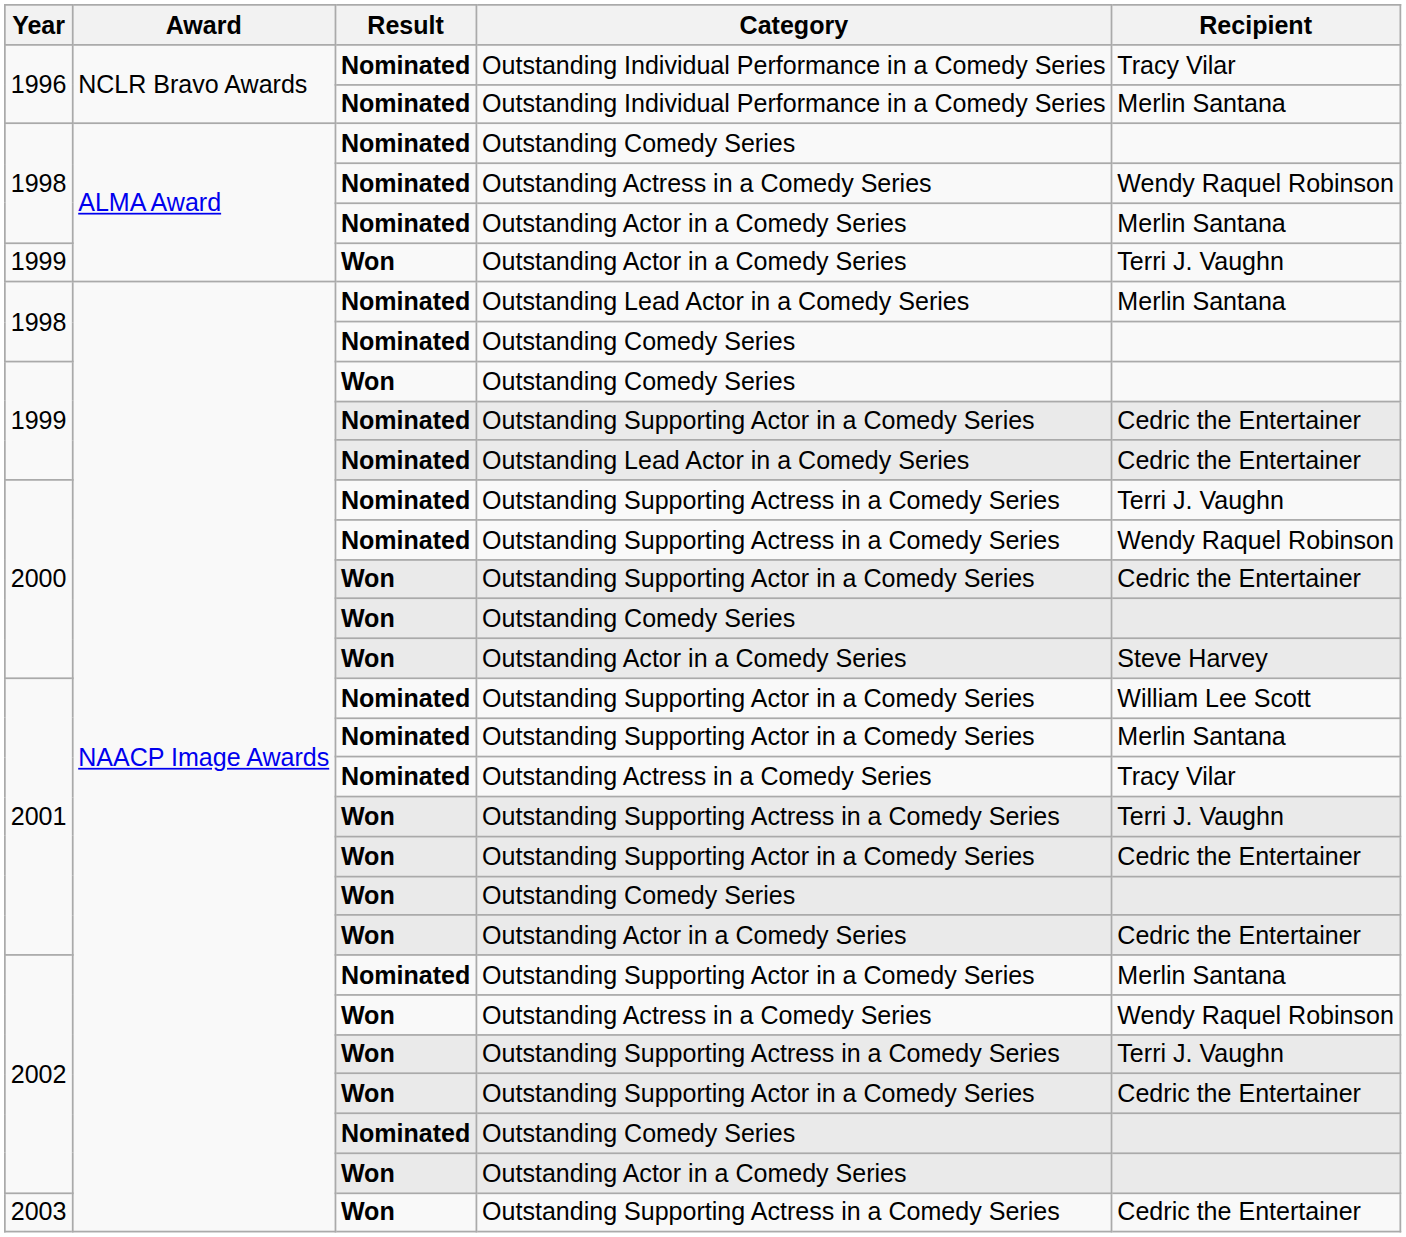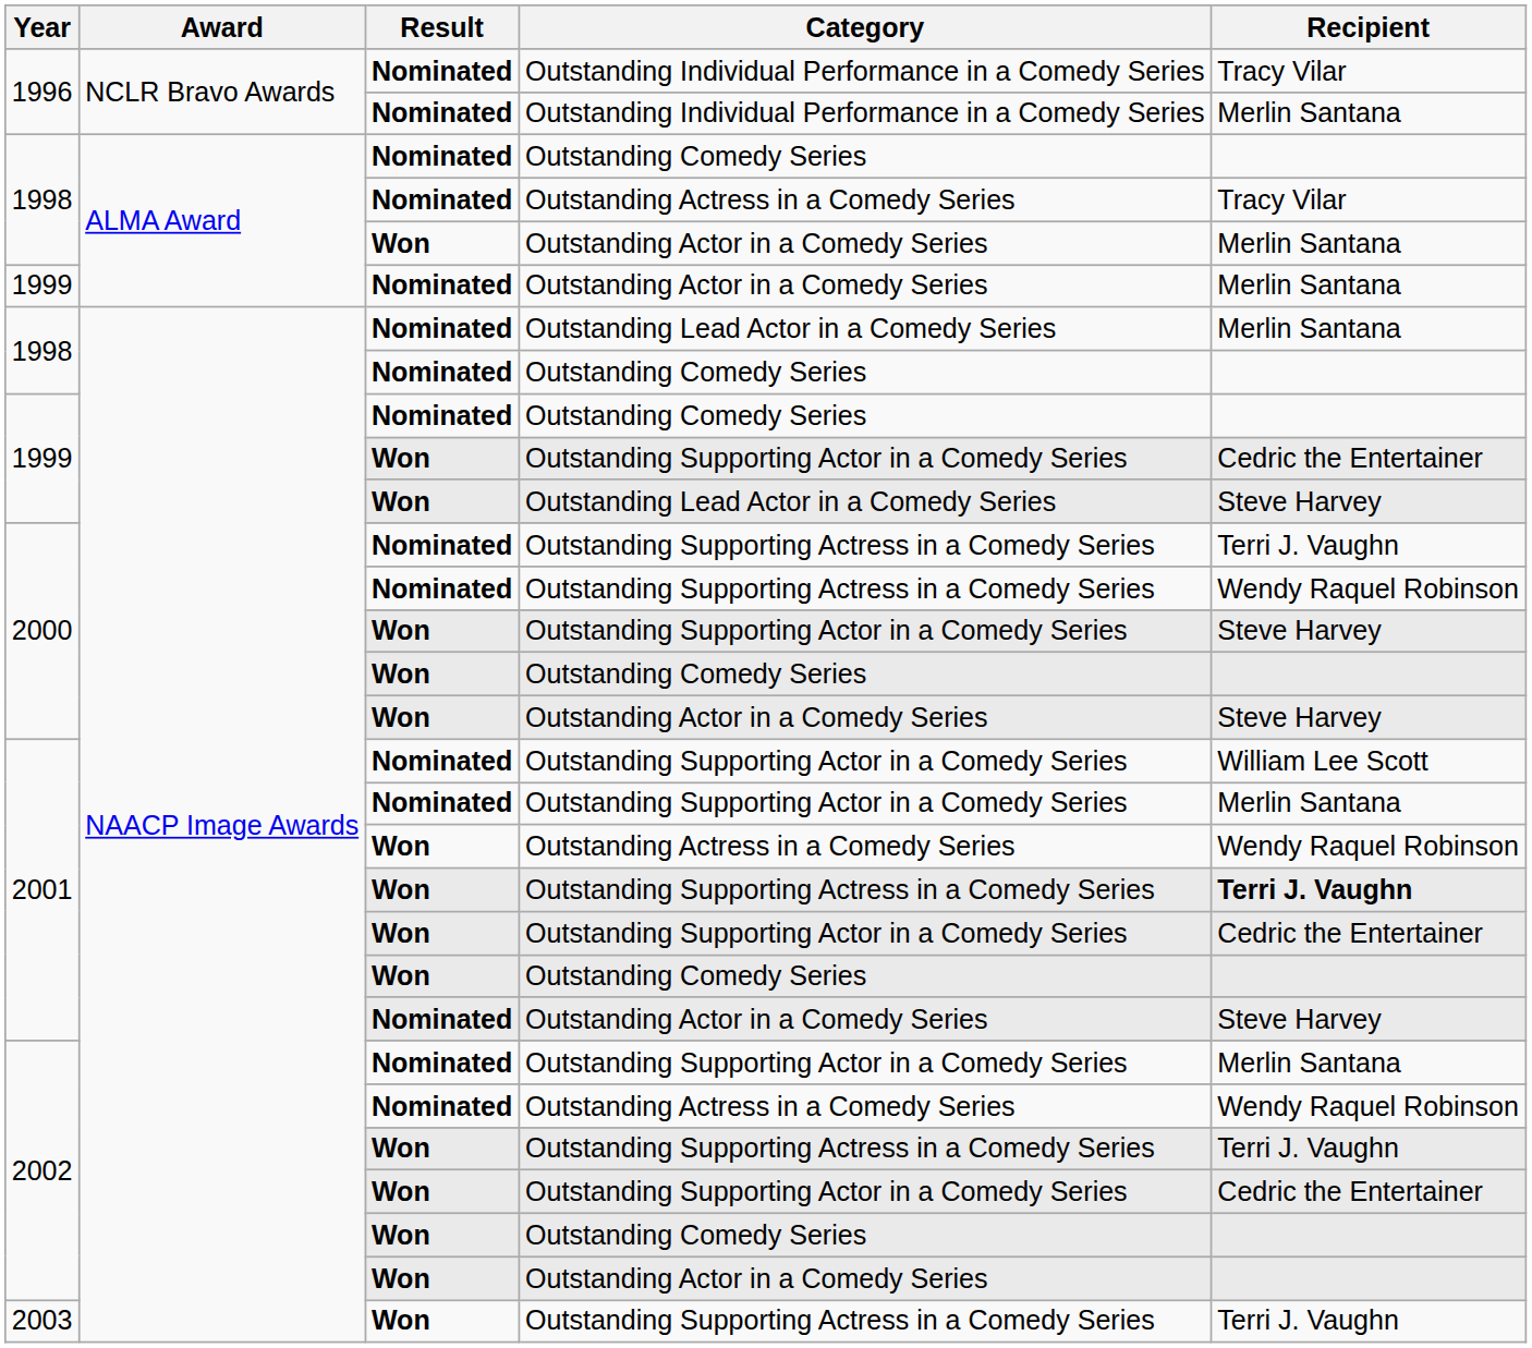 <table class="wikitable" style="font-size: 90%;">
 <tr>
 <th>Year</th>
 <th>Award</th>
 <th>Result</th>
 <th>Category</th>
 <th>Recipient</th>
 </tr>
 <tr>
 <td rowspan=2>1996</td>
 <td rowspan=2>NCLR Bravo Awards</td>
 <td><strong>Nominated</strong></td>
 <td>Outstanding Individual Performance in a Comedy Series</td>
 <td>Tracy Vilar</td>
 </tr>
 <tr>
 <td><strong>Nominated</strong></td>
 <td>Outstanding Individual Performance in a Comedy Series</td>
 <td>Merlin Santana</td>
 </tr>
 <tr>
 <td rowspan=3>1998</td>
 <td rowspan=4><a href='#'>ALMA Award</a></td>
 <td><strong>Nominated</strong></td>
 <td>Outstanding Comedy Series</td>
 <td></td>
 </tr>
 <tr>
 <td><strong>Nominated</strong></td>
 <td>Outstanding Actress in a Comedy Series</td>
-<td>Wendy Raquel Robinson</td>
+<td>Tracy Vilar</td>
 </tr>
 <tr>
-<td><strong>Nominated</strong></td>
+<td><strong>Won</strong></td>
 <td>Outstanding Actor in a Comedy Series</td>
 <td>Merlin Santana</td>
 </tr>
 <tr>
 <td>1999</td>
-<td><strong>Won</strong></td>
+<td><strong>Nominated</strong></td>
 <td>Outstanding Actor in a Comedy Series</td>
-<td>Terri J. Vaughn</td>
+<td>Merlin Santana</td>
 </tr>
 <tr>
 <td rowspan=2>1998</td>
 <td rowspan=24><a href='#'>NAACP Image Awards</a></td>
 <td><strong>Nominated</strong></td>
 <td>Outstanding Lead Actor in a Comedy Series</td>
 <td>Merlin Santana</td>
 </tr>
 <tr>
 <td><strong>Nominated</strong></td>
 <td>Outstanding Comedy Series</td>
 <td></td>
 </tr>
 <tr>
 <td rowspan=3>1999</td>
-<td><strong>Won</strong></td>
+<td><strong>Nominated</strong></td>
 <td>Outstanding Comedy Series</td>
 <td></td>
 </tr>
 <tr style="background-color: #EAEAEA;" |>
-<td><strong>Nominated</strong></td>
+<td><strong>Won</strong></td>
 <td>Outstanding Supporting Actor in a Comedy Series</td>
 <td>Cedric the Entertainer</td>
 </tr>
 <tr style="background-color: #EAEAEA;" |>
-<td><strong>Nominated</strong></td>
+<td><strong>Won</strong></td>
 <td>Outstanding Lead Actor in a Comedy Series</td>
-<td>Cedric the Entertainer</td>
+<td>Steve Harvey</td>
 </tr>
 <tr>
 <td rowspan=5>2000</td>
 <td><strong>Nominated</strong></td>
 <td>Outstanding Supporting Actress in a Comedy Series</td>
 <td>Terri J. Vaughn</td>
 </tr>
 <tr>
 <td><strong>Nominated</strong></td>
 <td>Outstanding Supporting Actress in a Comedy Series</td>
 <td>Wendy Raquel Robinson</td>
 </tr>
 <tr style="background-color: #EAEAEA;" |>
 <td><strong>Won</strong></td>
 <td>Outstanding Supporting Actor in a Comedy Series</td>
-<td>Cedric the Entertainer</td>
+<td>Steve Harvey</td>
 </tr>
 <tr style="background-color: #EAEAEA;" |>
 <td><strong>Won</strong></td>
 <td>Outstanding Comedy Series</td>
 <td></td>
 </tr>
 <tr style="background-color: #EAEAEA;" |>
 <td><strong>Won</strong></td>
 <td>Outstanding Actor in a Comedy Series</td>
 <td>Steve Harvey</td>
 </tr>
 <tr>
 <td rowspan=7>2001</td>
 <td><strong>Nominated</strong></td>
 <td>Outstanding Supporting Actor in a Comedy Series</td>
 <td>William Lee Scott</td>
 </tr>
 <tr>
 <td><strong>Nominated</strong></td>
 <td>Outstanding Supporting Actor in a Comedy Series</td>
 <td>Merlin Santana</td>
 </tr>
 <tr>
+<td><strong>Won</strong></td>
+<td>Outstanding Actress in a Comedy Series</td>
+<td>Wendy Raquel Robinson</td>
+</tr>
+<tr style="background-color: #EAEAEA;" |>
+<td><strong>Won</strong></td>
+<td>Outstanding Supporting Actress in a Comedy Series</td>
+<td><strong>Terri J. Vaughn</strong></td>
+</tr>
+<tr style="background-color: #EAEAEA;" |>
+<td><strong>Won</strong></td>
+<td>Outstanding Supporting Actor in a Comedy Series</td>
+<td>Cedric the Entertainer</td>
+</tr>
+<tr style="background-color: #EAEAEA;" |>
+<td><strong>Won</strong></td>
+<td>Outstanding Comedy Series</td>
+<td></td>
+</tr>
+<tr style="background-color: #EAEAEA;" |>
+<td><strong>Nominated</strong></td>
+<td>Outstanding Actor in a Comedy Series</td>
+<td>Steve Harvey</td>
+</tr>
+<tr>
+<td rowspan=6>2002</td>
+<td><strong>Nominated</strong></td>
+<td>Outstanding Supporting Actor in a Comedy Series</td>
+<td>Merlin Santana</td>
+</tr>
+<tr>
 <td><strong>Nominated</strong></td>
 <td>Outstanding Actress in a Comedy Series</td>
-<td>Tracy Vilar</td>
+<td>Wendy Raquel Robinson</td>
 </tr>
 <tr style="background-color: #EAEAEA;" |>
 <td><strong>Won</strong></td>
 <td>Outstanding Supporting Actress in a Comedy Series</td>
 <td>Terri J. Vaughn</td>
 </tr>
 <tr style="background-color: #EAEAEA;" |>
 <td><strong>Won</strong></td>
 <td>Outstanding Supporting Actor in a Comedy Series</td>
 <td>Cedric the Entertainer</td>
 </tr>
 <tr style="background-color: #EAEAEA;" |>
 <td><strong>Won</strong></td>
 <td>Outstanding Comedy Series</td>
 <td></td>
 </tr>
 <tr style="background-color: #EAEAEA;" |>
 <td><strong>Won</strong></td>
 <td>Outstanding Actor in a Comedy Series</td>
-<td>Cedric the Entertainer</td>
-</tr>
-<tr>
-<td rowspan=6>2002</td>
-<td><strong>Nominated</strong></td>
-<td>Outstanding Supporting Actor in a Comedy Series</td>
-<td>Merlin Santana</td>
-</tr>
-<tr>
-<td><strong>Won</strong></td>
-<td>Outstanding Actress in a Comedy Series</td>
-<td>Wendy Raquel Robinson</td>
-</tr>
-<tr style="background-color: #EAEAEA;" |>
-<td><strong>Won</strong></td>
-<td>Outstanding Supporting Actress in a Comedy Series</td>
-<td>Terri J. Vaughn</td>
-</tr>
-<tr style="background-color: #EAEAEA;" |>
-<td><strong>Won</strong></td>
-<td>Outstanding Supporting Actor in a Comedy Series</td>
-<td>Cedric the Entertainer</td>
-</tr>
-<tr style="background-color: #EAEAEA;" |>
-<td><strong>Nominated</strong></td>
-<td>Outstanding Comedy Series</td>
-<td></td>
-</tr>
-<tr style="background-color: #EAEAEA;" |>
-<td><strong>Won</strong></td>
-<td>Outstanding Actor in a Comedy Series</td>
 <td></td>
 </tr>
 <tr>
 <td>2003</td>
 <td><strong>Won</strong></td>
 <td>Outstanding Supporting Actress in a Comedy Series</td>
-<td>Cedric the Entertainer</td>
+<td>Terri J. Vaughn</td>
 </tr>
 </table>
